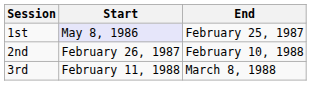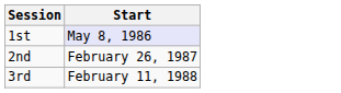 <table class="wikitable">
 <tr>
 <th>Session</th>
 <th>Start</th>
-<th>End</th>
 </tr>
 <tr>
 <td>1st</td>
 <td style="background: lavender;">May 8, 1986</td>
-<td>February 25, 1987</td>
 </tr>
 <tr>
 <td>2nd</td>
 <td>February 26, 1987</td>
-<td>February 10, 1988</td>
 </tr>
 <tr>
 <td>3rd</td>
 <td>February 11, 1988</td>
-<td>March 8, 1988</td>
 </tr>
 </table>
